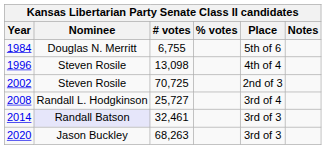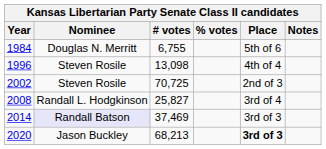 <table class=wikitable style="text-align:center;">
 <tr style="background:lightgrey;">
 <th colspan="9">Kansas Libertarian Party Senate Class II candidates</th>
 </tr>
 <tr style="background:lightgrey;">
 <th>Year</th>
 <th>Nominee</th>
 <th># votes</th>
 <th>% votes</th>
 <th>Place</th>
 <th>Notes</th>
 </tr>
 <tr>
 <td><a href='#'>1984</a></td>
 <td>Douglas N. Merritt</td>
 <td>6,755</td>
 <td></td>
 <td>5th of 6</td>
 <td></td>
 </tr>
 <tr>
 <td><a href='#'>1996</a></td>
 <td>Steven Rosile</td>
 <td>13,098</td>
 <td></td>
 <td>4th of 4</td>
 <td></td>
 </tr>
 <tr>
 <td><a href='#'>2002</a></td>
 <td>Steven Rosile</td>
 <td>70,725</td>
 <td></td>
 <td>2nd of 3</td>
 <td></td>
 </tr>
 <tr>
 <td><a href='#'>2008</a></td>
 <td>Randall L. Hodgkinson</td>
-<td>25,727</td>
+<td>25,827</td>
 <td></td>
 <td>3rd of 4</td>
 <td></td>
 </tr>
 <tr>
 <td><a href='#'>2014</a></td>
 <td style="background: lavender;">Randall Batson</td>
-<td>32,461</td>
+<td>37,469</td>
 <td></td>
 <td>3rd of 3</td>
 <td></td>
 </tr>
 <tr>
 <td><a href='#'>2020</a></td>
 <td>Jason Buckley</td>
-<td>68,263</td>
+<td>68,213</td>
 <td></td>
-<td>3rd of 3</td>
+<td><strong>3rd of 3</strong></td>
 <td></td>
 </tr>
 </table>
